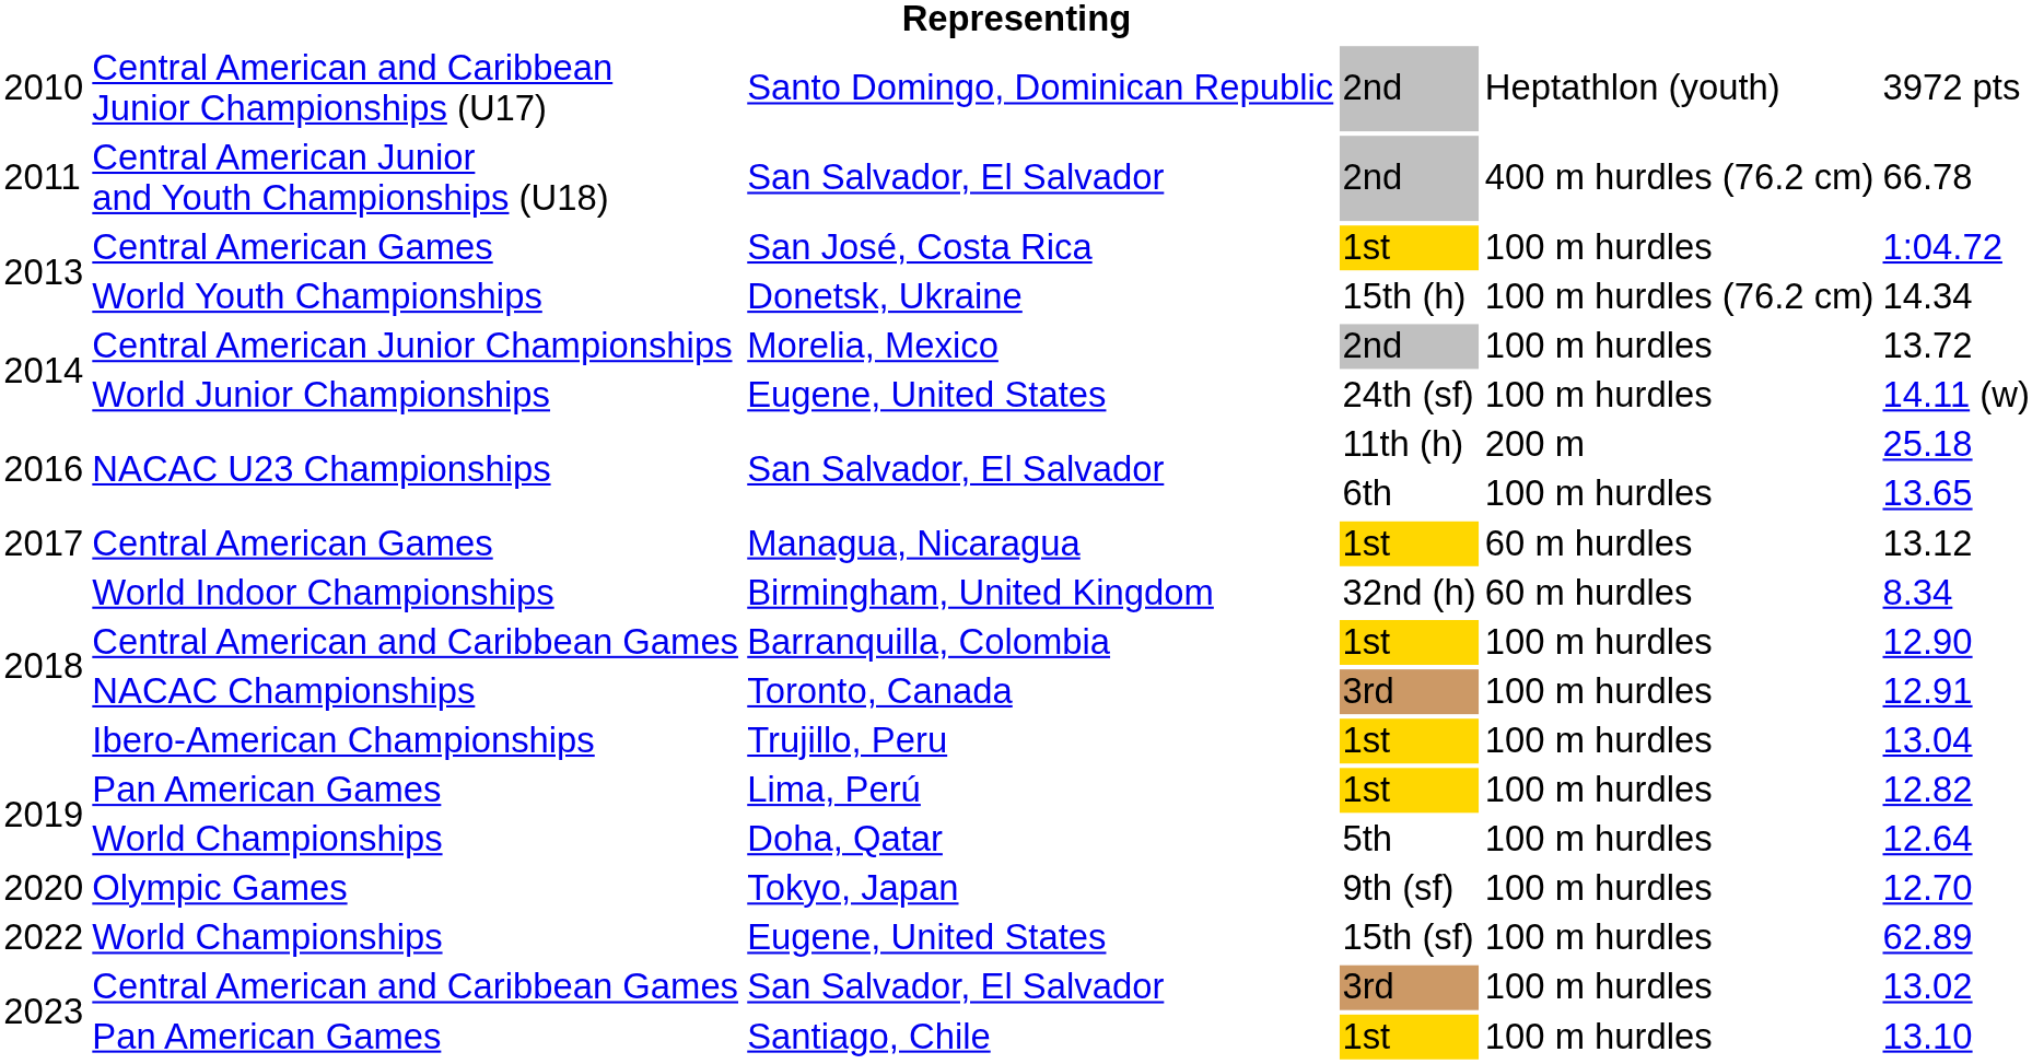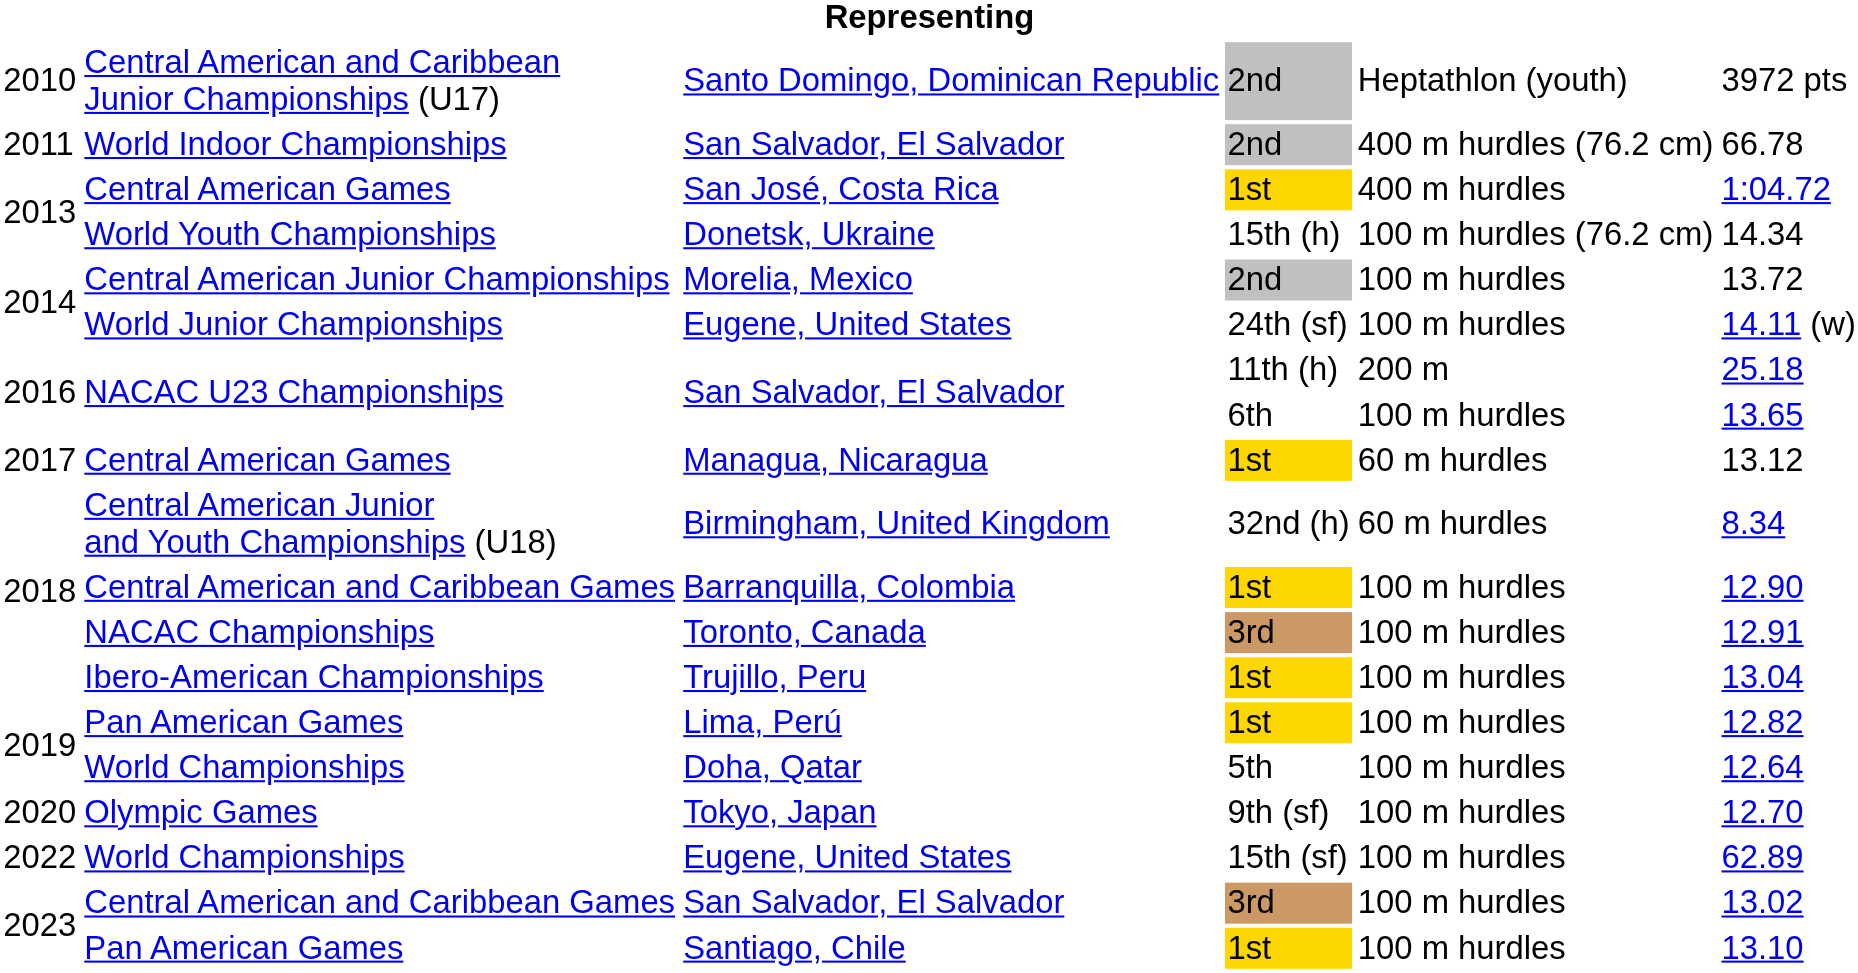 <table>
 <tr>
 <th colspan="6">Representing </th>
 </tr>
 <tr>
 <td>2010</td>
 <td><a href='#'>Central American and Caribbean<br>Junior Championships</a> (U17)</td>
 <td><a href='#'>Santo Domingo, Dominican Republic</a></td>
 <td bgcolor=silver>2nd</td>
 <td>Heptathlon (youth)</td>
 <td>3972 pts</td>
 </tr>
 <tr>
 <td>2011</td>
-<td><a href='#'>Central American Junior<br>and Youth Championships</a> (U18)</td>
+<td><a href='#'>World Indoor Championships</a></td>
 <td><a href='#'>San Salvador, El Salvador</a></td>
 <td bgcolor=silver>2nd</td>
 <td>400 m hurdles (76.2 cm)</td>
 <td>66.78</td>
 </tr>
 <tr>
 <td rowspan=2>2013</td>
 <td><a href='#'>Central American Games</a></td>
 <td><a href='#'>San José, Costa Rica</a></td>
 <td bgcolor=gold>1st</td>
-<td>100 m hurdles</td>
+<td>400 m hurdles</td>
 <td><a href='#'>1:04.72</a></td>
 </tr>
 <tr>
 <td><a href='#'>World Youth Championships</a></td>
 <td><a href='#'>Donetsk, Ukraine</a></td>
 <td>15th (h)</td>
 <td>100 m hurdles (76.2 cm)</td>
 <td>14.34</td>
 </tr>
 <tr>
 <td rowspan=2>2014</td>
 <td><a href='#'>Central American Junior Championships</a></td>
 <td><a href='#'>Morelia, Mexico</a></td>
 <td bgcolor=silver>2nd</td>
 <td>100 m hurdles</td>
 <td>13.72</td>
 </tr>
 <tr>
 <td><a href='#'>World Junior Championships</a></td>
 <td><a href='#'>Eugene, United States</a></td>
 <td>24th (sf)</td>
 <td>100 m hurdles</td>
 <td><a href='#'>14.11</a> (w)</td>
 </tr>
 <tr>
 <td rowspan=2>2016</td>
 <td rowspan=2><a href='#'>NACAC U23 Championships</a></td>
 <td rowspan=2><a href='#'>San Salvador, El Salvador</a></td>
 <td>11th (h)</td>
 <td>200 m</td>
 <td><a href='#'>25.18</a></td>
 </tr>
 <tr>
 <td>6th</td>
 <td>100 m hurdles</td>
 <td><a href='#'>13.65</a></td>
 </tr>
 <tr>
 <td>2017</td>
 <td><a href='#'>Central American Games</a></td>
 <td><a href='#'>Managua, Nicaragua</a></td>
 <td bgcolor=gold>1st</td>
 <td>60 m hurdles</td>
 <td>13.12</td>
 </tr>
 <tr>
 <td rowspan=4>2018</td>
-<td><a href='#'>World Indoor Championships</a></td>
+<td><a href='#'>Central American Junior<br>and Youth Championships</a> (U18)</td>
 <td><a href='#'>Birmingham, United Kingdom</a></td>
 <td>32nd (h)</td>
 <td>60 m hurdles</td>
 <td><a href='#'>8.34</a></td>
 </tr>
 <tr>
 <td><a href='#'>Central American and Caribbean Games</a></td>
 <td><a href='#'>Barranquilla, Colombia</a></td>
 <td bgcolor=gold>1st</td>
 <td>100 m hurdles</td>
 <td><a href='#'>12.90</a></td>
 </tr>
 <tr>
 <td><a href='#'>NACAC Championships</a></td>
 <td><a href='#'>Toronto, Canada</a></td>
 <td bgcolor=cc9966>3rd</td>
 <td>100 m hurdles</td>
 <td><a href='#'>12.91</a></td>
 </tr>
 <tr>
 <td><a href='#'>Ibero-American Championships</a></td>
 <td><a href='#'>Trujillo, Peru</a></td>
 <td bgcolor=gold>1st</td>
 <td>100 m hurdles</td>
 <td><a href='#'>13.04</a></td>
 </tr>
 <tr>
 <td rowspan=2>2019</td>
 <td><a href='#'>Pan American Games</a></td>
 <td><a href='#'>Lima, Perú </a></td>
 <td bgcolor=gold>1st</td>
 <td>100 m hurdles</td>
 <td><a href='#'>12.82</a></td>
 </tr>
 <tr>
 <td><a href='#'>World Championships</a></td>
 <td><a href='#'>Doha, Qatar</a></td>
 <td>5th</td>
 <td>100 m hurdles</td>
 <td><a href='#'>12.64</a></td>
 </tr>
 <tr>
 <td>2020</td>
 <td><a href='#'>Olympic Games</a></td>
 <td><a href='#'>Tokyo, Japan</a></td>
 <td>9th (sf)</td>
 <td>100 m hurdles</td>
 <td><a href='#'>12.70</a></td>
 </tr>
 <tr>
 <td>2022</td>
 <td><a href='#'>World Championships</a></td>
 <td><a href='#'>Eugene, United States</a></td>
 <td>15th (sf)</td>
 <td>100 m hurdles</td>
 <td><a href='#'>62.89</a></td>
 </tr>
 <tr>
 <td rowspan=2>2023</td>
 <td><a href='#'>Central American and Caribbean Games</a></td>
 <td><a href='#'>San Salvador, El Salvador</a></td>
 <td bgcolor=cc9966>3rd</td>
 <td>100 m hurdles</td>
 <td><a href='#'>13.02</a></td>
 </tr>
 <tr>
 <td><a href='#'>Pan American Games</a></td>
 <td><a href='#'>Santiago, Chile</a></td>
 <td bgcolor=gold>1st</td>
 <td>100 m hurdles</td>
 <td><a href='#'>13.10</a></td>
 </tr>
 </table>
